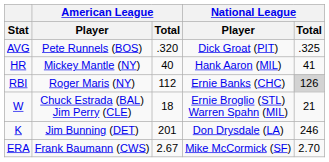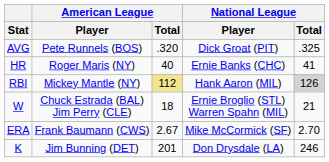 <table class="wikitable" style="text-align:center;">
 <tr>
 <th></th>
 <th colspan="2"><a href='#'>American League</a></th>
 <th colspan="2"><a href='#'>National League</a></th>
 </tr>
 <tr>
 <th>Stat</th>
 <th>Player</th>
 <th>Total</th>
 <th>Player</th>
 <th>Total</th>
 </tr>
 <tr>
 <td><a href='#'>AVG</a></td>
 <td><a href='#'>Pete Runnels</a> (<a href='#'>BOS</a>)</td>
 <td>.320</td>
 <td><a href='#'>Dick Groat</a> (<a href='#'>PIT</a>)</td>
 <td>.325</td>
 </tr>
 <tr>
 <td><a href='#'>HR</a></td>
-<td><a href='#'>Mickey Mantle</a> (<a href='#'>NY</a>)</td>
+<td><a href='#'>Roger Maris</a> (<a href='#'>NY</a>)</td>
 <td>40</td>
-<td><a href='#'>Hank Aaron</a> (<a href='#'>MIL</a>)</td>
+<td><a href='#'>Ernie Banks</a> (<a href='#'>CHC</a>)</td>
 <td>41</td>
 </tr>
 <tr>
 <td><a href='#'>RBI</a></td>
-<td><a href='#'>Roger Maris</a> (<a href='#'>NY</a>)</td>
-<td>112</td>
-<td><a href='#'>Ernie Banks</a> (<a href='#'>CHC</a>)</td>
+<td><a href='#'>Mickey Mantle</a> (<a href='#'>NY</a>)</td>
+<td style="background: khaki;">112</td>
+<td><a href='#'>Hank Aaron</a> (<a href='#'>MIL</a>)</td>
 <td style="background: lightgrey;">126</td>
 </tr>
 <tr>
 <td><a href='#'>W</a></td>
 <td><a href='#'>Chuck Estrada</a> (<a href='#'>BAL</a>)<br><a href='#'>Jim Perry</a> (<a href='#'>CLE</a>)</td>
 <td>18</td>
 <td><a href='#'>Ernie Broglio</a> (<a href='#'>STL</a>)<br><a href='#'>Warren Spahn</a> (<a href='#'>MIL</a>)</td>
 <td>21</td>
 </tr>
 <tr>
+<td><a href='#'>ERA</a></td>
+<td><a href='#'>Frank Baumann</a> (<a href='#'>CWS</a>)</td>
+<td>2.67</td>
+<td><a href='#'>Mike McCormick</a> (<a href='#'>SF</a>)</td>
+<td>2.70</td>
+</tr>
+<tr>
 <td><a href='#'>K</a></td>
 <td><a href='#'>Jim Bunning</a> (<a href='#'>DET</a>)</td>
 <td>201</td>
 <td><a href='#'>Don Drysdale</a> (<a href='#'>LA</a>)</td>
 <td>246</td>
 </tr>
-<tr>
-<td><a href='#'>ERA</a></td>
-<td><a href='#'>Frank Baumann</a> (<a href='#'>CWS</a>)</td>
-<td>2.67</td>
-<td><a href='#'>Mike McCormick</a> (<a href='#'>SF</a>)</td>
-<td>2.70</td>
-</tr>
 </table>
